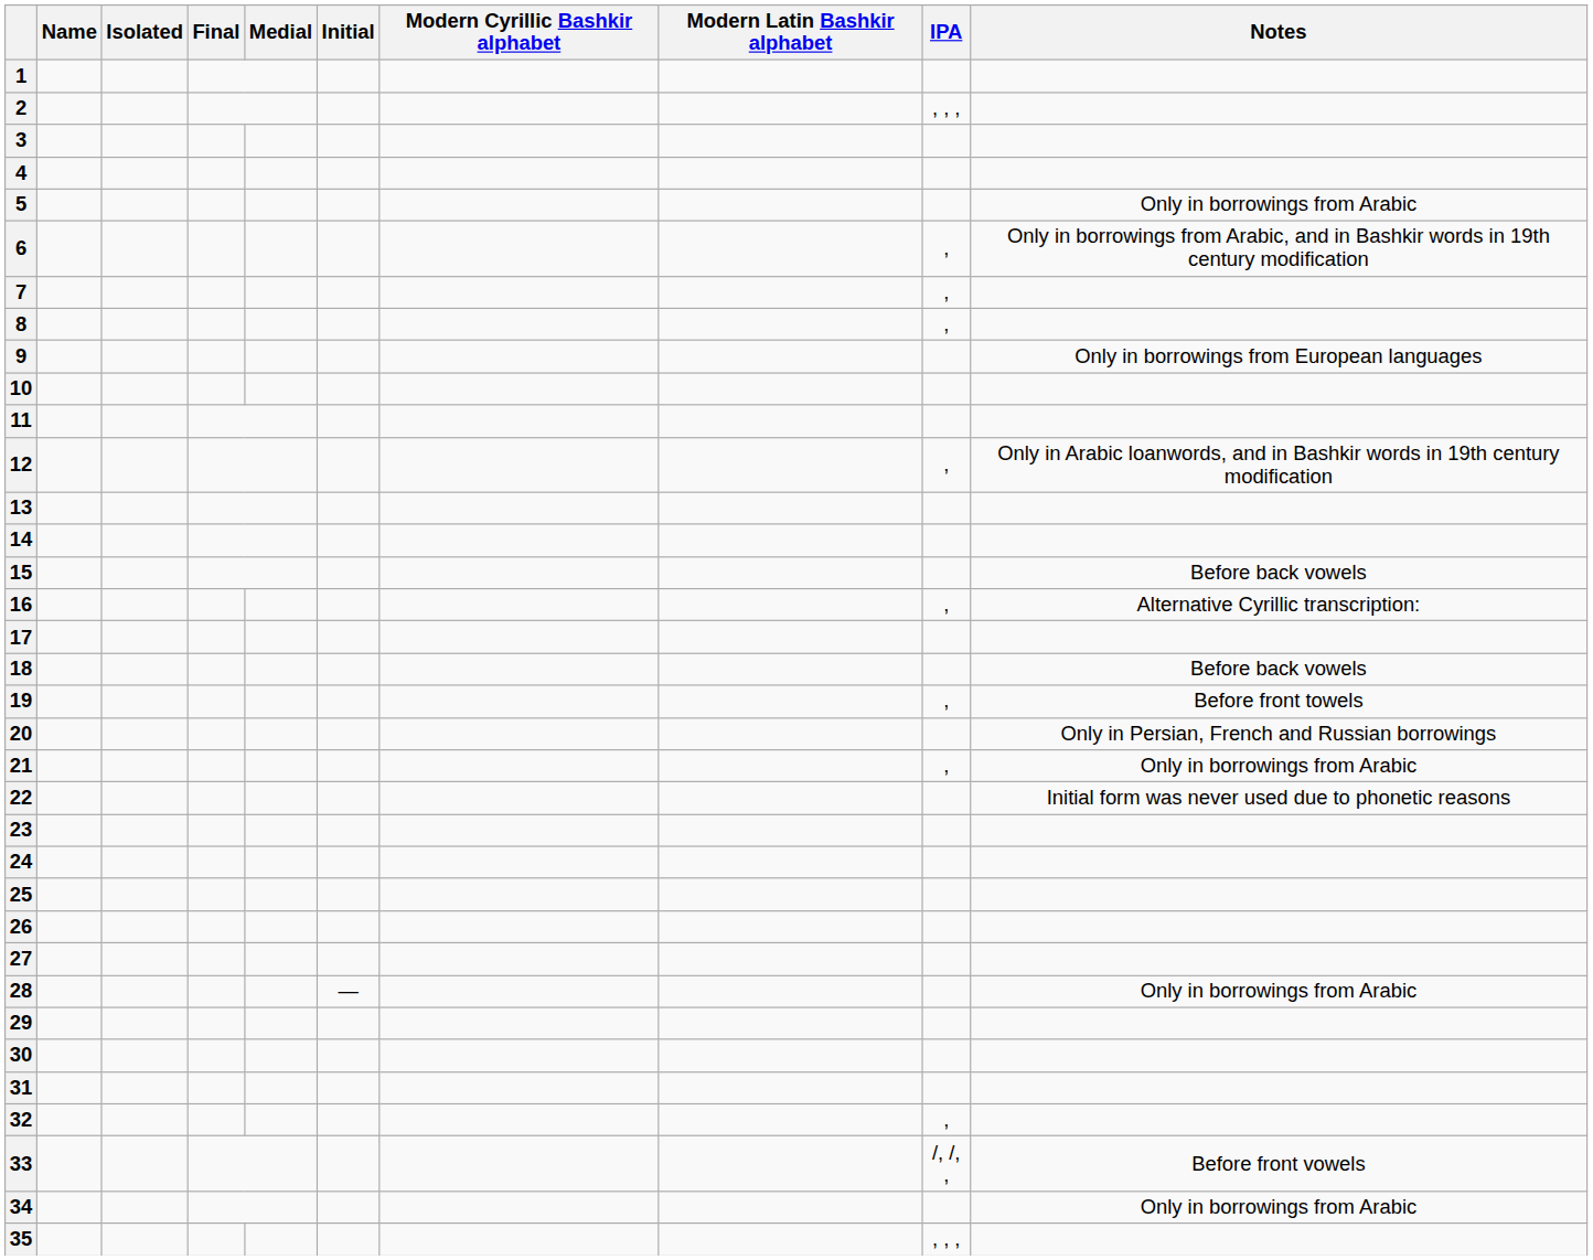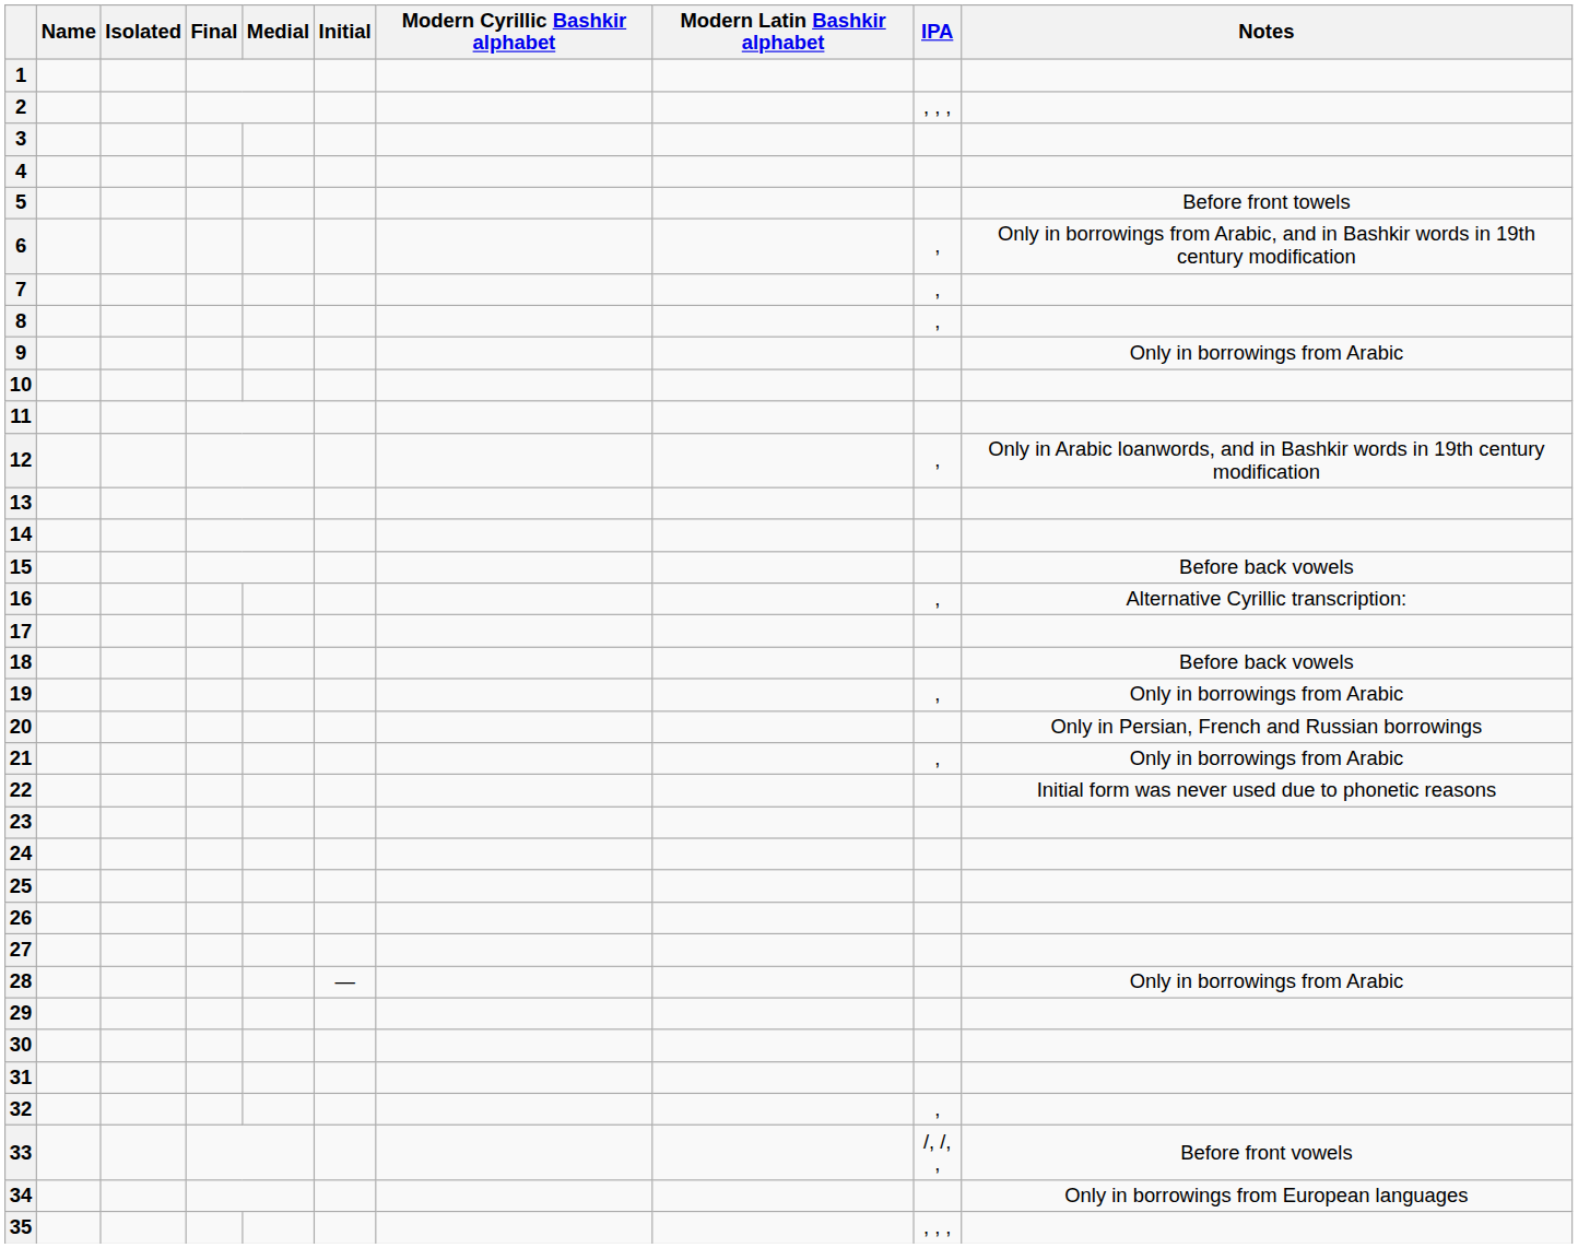 <table class="wikitable" style="text-align:center;">
 <tr>
 <th></th>
 <th>Name</th>
 <th>Isolated</th>
 <th>Final</th>
 <th>Medial</th>
 <th>Initial</th>
 <th>Modern Cyrillic <a href='#'>Bashkir alphabet</a></th>
 <th>Modern Latin <a href='#'>Bashkir alphabet</a></th>
 <th><a href='#'>IPA</a></th>
 <th>Notes</th>
 </tr>
 <tr>
 <th>1</th>
 <td><br></td>
 <td><span></span></td>
 <td colspan="2"><span></span></td>
 <td><span></span></td>
 <td></td>
 <td></td>
 <td></td>
 <td></td>
 </tr>
 <tr>
 <th>2</th>
 <td><br></td>
 <td><span></span></td>
 <td colspan="2"><span></span></td>
 <td><span></span></td>
 <td></td>
 <td></td>
 <td>, , , </td>
 <td></td>
 </tr>
 <tr>
 <th>3</th>
 <td><br></td>
 <td><span></span></td>
 <td><span></span></td>
 <td><span></span></td>
 <td><span></span></td>
 <td></td>
 <td></td>
 <td></td>
 <td></td>
 </tr>
 <tr>
 <th>4</th>
 <td><br></td>
 <td><span></span></td>
 <td><span></span></td>
 <td><span></span></td>
 <td><span></span></td>
 <td></td>
 <td></td>
 <td></td>
 <td></td>
 </tr>
 <tr>
 <th>5</th>
 <td><br></td>
 <td><span></span></td>
 <td><span></span></td>
 <td><span></span></td>
 <td><span></span></td>
 <td></td>
 <td></td>
 <td></td>
-<td>Only in borrowings from Arabic</td>
+<td>Before front towels</td>
 </tr>
 <tr>
 <th>6</th>
 <td><br></td>
 <td><span></span></td>
 <td><span></span></td>
 <td><span></span></td>
 <td><span></span></td>
 <td></td>
 <td></td>
 <td>, </td>
 <td>Only in borrowings from Arabic, and in Bashkir words in 19th century modification</td>
 </tr>
 <tr>
 <th>7</th>
 <td><br></td>
 <td><span></span></td>
 <td><span></span></td>
 <td><span></span></td>
 <td><span></span></td>
 <td></td>
 <td></td>
 <td>, </td>
 <td></td>
 </tr>
 <tr>
 <th>8</th>
 <td><br></td>
 <td><span></span></td>
 <td><span></span></td>
 <td><span></span></td>
 <td><span></span></td>
 <td></td>
 <td></td>
 <td>, </td>
 <td></td>
 </tr>
 <tr>
 <th>9</th>
 <td><br></td>
 <td><span></span></td>
 <td><span></span></td>
 <td><span></span></td>
 <td><span></span></td>
 <td></td>
 <td></td>
 <td></td>
-<td>Only in borrowings from European languages</td>
+<td>Only in borrowings from Arabic</td>
 </tr>
 <tr>
 <th>10</th>
 <td><br></td>
 <td><span></span></td>
 <td><span></span></td>
 <td><span></span></td>
 <td><span></span></td>
 <td></td>
 <td></td>
 <td></td>
 <td></td>
 </tr>
 <tr>
 <th>11</th>
 <td><br></td>
 <td><span></span></td>
 <td colspan="2"><span></span></td>
 <td><span></span></td>
 <td></td>
 <td></td>
 <td></td>
 <td></td>
 </tr>
 <tr>
 <th>12</th>
 <td><br></td>
 <td><span></span></td>
 <td colspan="2"><span></span></td>
 <td><span></span></td>
 <td></td>
 <td></td>
 <td>, </td>
 <td>Only in Arabic loanwords, and in Bashkir words in 19th century modification</td>
 </tr>
 <tr>
 <th>13</th>
 <td><br></td>
 <td><span></span></td>
 <td colspan="2"><span></span></td>
 <td><span></span></td>
 <td></td>
 <td></td>
 <td></td>
 <td></td>
 </tr>
 <tr>
 <th>14</th>
 <td><br></td>
 <td><span></span></td>
 <td colspan="2"><span></span></td>
 <td><span></span></td>
 <td></td>
 <td></td>
 <td></td>
 </tr>
 <tr>
 <th>15</th>
 <td><br></td>
 <td><span></span></td>
 <td colspan="2"><span></span></td>
 <td><span></span></td>
 <td></td>
 <td></td>
 <td></td>
 <td>Before back vowels</td>
 </tr>
 <tr>
 <th>16</th>
 <td><br></td>
 <td><span></span></td>
 <td><span></span></td>
 <td><span></span></td>
 <td><span></span></td>
 <td></td>
 <td></td>
 <td>, </td>
 <td>Alternative Cyrillic transcription: </td>
 </tr>
 <tr>
 <th>17</th>
 <td><br></td>
 <td><span></span></td>
 <td><span></span></td>
 <td><span></span></td>
 <td><span></span></td>
 <td></td>
 <td></td>
 <td></td>
 <td></td>
 </tr>
 <tr>
 <th>18</th>
 <td><br></td>
 <td><span></span></td>
 <td><span></span></td>
 <td><span></span></td>
 <td><span></span></td>
 <td></td>
 <td></td>
 <td></td>
 <td>Before back vowels</td>
 </tr>
 <tr>
 <th>19</th>
 <td><br></td>
 <td><span></span></td>
 <td><span></span></td>
 <td><span></span></td>
 <td><span></span></td>
 <td></td>
 <td></td>
 <td>, </td>
-<td>Before front towels</td>
+<td>Only in borrowings from Arabic</td>
 </tr>
 <tr>
 <th>20</th>
 <td><br></td>
 <td><span></span></td>
 <td><span></span></td>
 <td><span></span></td>
 <td><span></span></td>
 <td></td>
 <td></td>
 <td></td>
 <td>Only in Persian, French and Russian borrowings</td>
 </tr>
 <tr>
 <th>21</th>
 <td><br></td>
 <td><span></span></td>
 <td><span></span></td>
 <td><span></span></td>
 <td><span></span></td>
 <td></td>
 <td></td>
 <td>, </td>
 <td>Only in borrowings from Arabic</td>
 </tr>
 <tr>
 <th>22</th>
 <td><br></td>
 <td><span></span></td>
 <td><span></span></td>
 <td><span></span></td>
 <td><span></span></td>
 <td></td>
 <td></td>
 <td></td>
 <td>Initial form was never used due to phonetic reasons</td>
 </tr>
 <tr>
 <th>23</th>
 <td><br></td>
 <td><span></span></td>
 <td><span></span></td>
 <td><span></span></td>
 <td><span></span></td>
 <td></td>
 <td></td>
 <td></td>
 <td></td>
 </tr>
 <tr>
 <th>24</th>
 <td><br></td>
 <td><span></span></td>
 <td><span></span></td>
 <td><span></span></td>
 <td><span></span></td>
 <td></td>
 <td></td>
 <td></td>
 <td></td>
 </tr>
 <tr>
 <th>25</th>
 <td><br></td>
 <td><span></span></td>
 <td><span></span></td>
 <td><span></span></td>
 <td><span></span></td>
 <td></td>
 <td></td>
 <td></td>
 <td></td>
 </tr>
 <tr>
 <th>26</th>
 <td><br></td>
 <td><span></span></td>
 <td><span></span></td>
 <td><span></span></td>
 <td><span></span></td>
 <td></td>
 <td></td>
 <td></td>
 <td></td>
 </tr>
 <tr>
 <th>27</th>
 <td><br></td>
 <td><span></span></td>
 <td><span></span></td>
 <td><span></span></td>
 <td><span></span></td>
 <td></td>
 <td></td>
 <td></td>
 </tr>
 <tr>
 <th>28</th>
 <td><br></td>
 <td><span></span></td>
 <td><span></span></td>
 <td><span></span></td>
 <td>—</td>
 <td></td>
 <td></td>
 <td></td>
 <td>Only in borrowings from Arabic</td>
 </tr>
 <tr>
 <th>29</th>
 <td><br></td>
 <td><span></span></td>
 <td><span></span></td>
 <td><span></span></td>
 <td><span></span></td>
 <td></td>
 <td></td>
 <td></td>
 <td></td>
 </tr>
 <tr>
 <th>30</th>
 <td><br></td>
 <td><span></span></td>
 <td><span></span></td>
 <td><span></span></td>
 <td><span></span></td>
 <td></td>
 <td></td>
 <td></td>
 <td></td>
 </tr>
 <tr>
 <th>31</th>
 <td><br></td>
 <td><span></span></td>
 <td><span></span></td>
 <td><span></span></td>
 <td><span></span></td>
 <td></td>
 <td></td>
 <td></td>
 <td></td>
 </tr>
 <tr>
 <th>32</th>
 <td><br></td>
 <td><span></span></td>
 <td><span></span></td>
 <td><span></span></td>
 <td><span></span></td>
 <td></td>
 <td></td>
 <td>, </td>
 <td></td>
 </tr>
 <tr>
 <th>33</th>
 <td><br></td>
 <td><span></span></td>
 <td colspan="2"><span></span></td>
 <td><span></span></td>
 <td></td>
 <td></td>
 <td>/, /, , </td>
 <td>Before front vowels</td>
 </tr>
 <tr>
 <th>34</th>
 <td><br></td>
 <td><span></span></td>
 <td colspan="2"><span></span></td>
 <td><span></span></td>
 <td></td>
 <td></td>
 <td></td>
-<td>Only in borrowings from Arabic</td>
+<td>Only in borrowings from European languages</td>
 </tr>
 <tr>
 <th>35</th>
 <td><br></td>
 <td><span></span></td>
 <td><span></span></td>
 <td><span></span></td>
 <td><span></span></td>
 <td></td>
 <td></td>
 <td>, , , </td>
 <td></td>
 </tr>
 </table>
